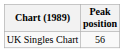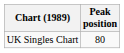 <table class="wikitable sortable">
 <tr>
 <th>Chart (1989)</th>
 <th>Peak<br>position</th>
 </tr>
 <tr>
 <td>UK Singles Chart</td>
-<td style="text-align:center;">56</td>
+<td style="text-align:center;">80</td>
 </tr>
 </table>
